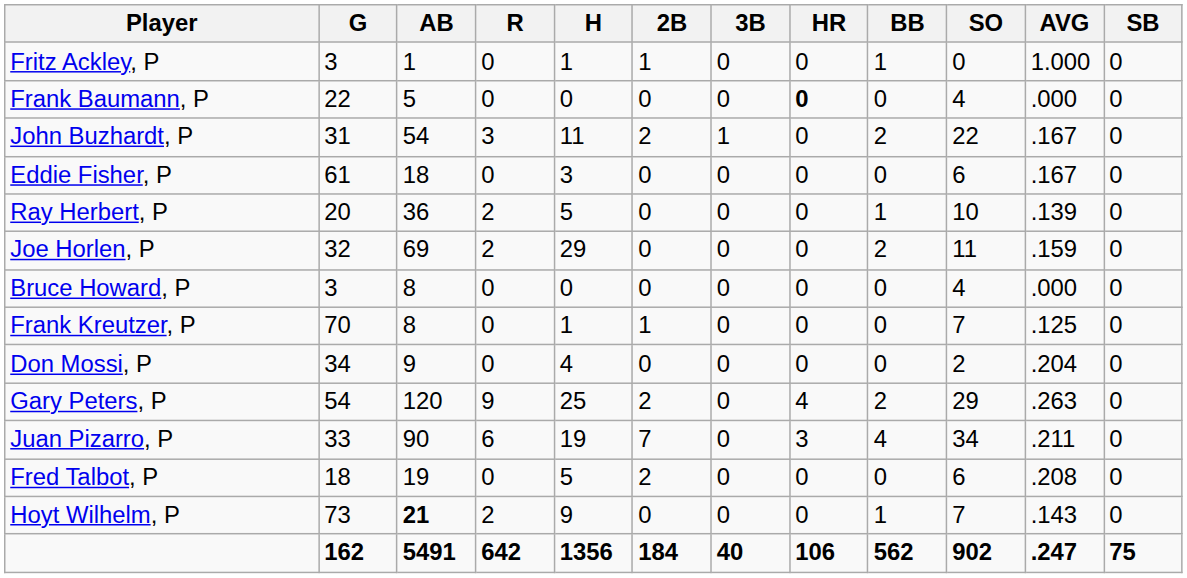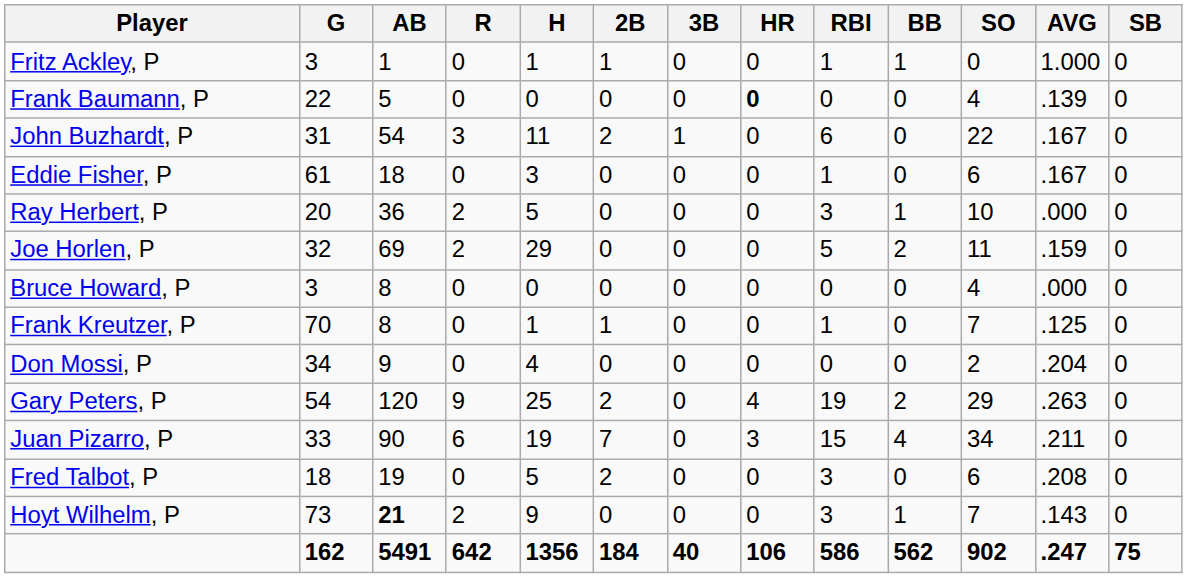 <table class="wikitable sortable">
 <tr>
 <th width="24%">Player</th>
 <th width="6%">G</th>
 <th width="6%">AB</th>
 <th width="6%">R</th>
 <th width="6%">H</th>
 <th width="6%">2B</th>
 <th width="6%">3B</th>
 <th width="6%">HR</th>
+<th width="6%">RBI</th>
 <th width="6%">BB</th>
 <th width="6%">SO</th>
 <th width="6%">AVG</th>
 <th width="6%">SB</th>
 </tr>
 <tr>
 <td><a href='#'>Fritz Ackley</a>, P</td>
 <td>3</td>
 <td>1</td>
 <td>0</td>
 <td>1</td>
 <td>1</td>
 <td>0</td>
 <td>0</td>
 <td>1</td>
+<td>1</td>
 <td>0</td>
 <td>1.000</td>
 <td>0</td>
 </tr>
 <tr>
 <td><a href='#'>Frank Baumann</a>, P</td>
 <td>22</td>
 <td>5</td>
 <td>0</td>
 <td>0</td>
 <td>0</td>
 <td>0</td>
 <td><strong>0</strong></td>
 <td>0</td>
+<td>0</td>
 <td>4</td>
-<td>.000</td>
+<td>.139</td>
 <td>0</td>
 </tr>
 <tr>
 <td><a href='#'>John Buzhardt</a>, P</td>
 <td>31</td>
 <td>54</td>
 <td>3</td>
 <td>11</td>
 <td>2</td>
 <td>1</td>
 <td>0</td>
-<td>2</td>
+<td>6</td>
+<td>0</td>
 <td>22</td>
 <td>.167</td>
 <td>0</td>
 </tr>
 <tr>
 <td><a href='#'>Eddie Fisher</a>, P</td>
 <td>61</td>
 <td>18</td>
 <td>0</td>
 <td>3</td>
 <td>0</td>
 <td>0</td>
 <td>0</td>
+<td>1</td>
 <td>0</td>
 <td>6</td>
 <td>.167</td>
 <td>0</td>
 </tr>
 <tr>
 <td><a href='#'>Ray Herbert</a>, P</td>
 <td>20</td>
 <td>36</td>
 <td>2</td>
 <td>5</td>
 <td>0</td>
 <td>0</td>
 <td>0</td>
+<td>3</td>
 <td>1</td>
 <td>10</td>
-<td>.139</td>
+<td>.000</td>
 <td>0</td>
 </tr>
 <tr>
 <td><a href='#'>Joe Horlen</a>, P</td>
 <td>32</td>
 <td>69</td>
 <td>2</td>
 <td>29</td>
 <td>0</td>
 <td>0</td>
 <td>0</td>
+<td>5</td>
 <td>2</td>
 <td>11</td>
 <td>.159</td>
 <td>0</td>
 </tr>
 <tr>
 <td><a href='#'>Bruce Howard</a>, P</td>
 <td>3</td>
 <td>8</td>
+<td>0</td>
 <td>0</td>
 <td>0</td>
 <td>0</td>
 <td>0</td>
 <td>0</td>
 <td>0</td>
 <td>4</td>
 <td>.000</td>
 <td>0</td>
 </tr>
 <tr>
 <td><a href='#'>Frank Kreutzer</a>, P</td>
 <td>70</td>
 <td>8</td>
 <td>0</td>
 <td>1</td>
 <td>1</td>
 <td>0</td>
 <td>0</td>
+<td>1</td>
 <td>0</td>
 <td>7</td>
 <td>.125</td>
 <td>0</td>
 </tr>
 <tr>
 <td><a href='#'>Don Mossi</a>, P</td>
 <td>34</td>
 <td>9</td>
 <td>0</td>
 <td>4</td>
+<td>0</td>
 <td>0</td>
 <td>0</td>
 <td>0</td>
 <td>0</td>
 <td>2</td>
 <td>.204</td>
 <td>0</td>
 </tr>
 <tr>
 <td><a href='#'>Gary Peters</a>, P</td>
 <td>54</td>
 <td>120</td>
 <td>9</td>
 <td>25</td>
 <td>2</td>
 <td>0</td>
 <td>4</td>
+<td>19</td>
 <td>2</td>
 <td>29</td>
 <td>.263</td>
 <td>0</td>
 </tr>
 <tr>
 <td><a href='#'>Juan Pizarro</a>, P</td>
 <td>33</td>
 <td>90</td>
 <td>6</td>
 <td>19</td>
 <td>7</td>
 <td>0</td>
 <td>3</td>
+<td>15</td>
 <td>4</td>
 <td>34</td>
 <td>.211</td>
 <td>0</td>
 </tr>
 <tr>
 <td><a href='#'>Fred Talbot</a>, P</td>
 <td>18</td>
 <td>19</td>
 <td>0</td>
 <td>5</td>
 <td>2</td>
 <td>0</td>
 <td>0</td>
+<td>3</td>
 <td>0</td>
 <td>6</td>
 <td>.208</td>
 <td>0</td>
 </tr>
 <tr>
 <td><a href='#'>Hoyt Wilhelm</a>, P</td>
 <td>73</td>
 <td><strong>21</strong></td>
 <td>2</td>
 <td>9</td>
 <td>0</td>
 <td>0</td>
 <td>0</td>
+<td>3</td>
 <td>1</td>
 <td>7</td>
 <td>.143</td>
 <td>0</td>
 </tr>
 <tr class="sortbottom">
 <td></td>
 <td><strong>162</strong></td>
 <td><strong>5491</strong></td>
 <td><strong>642</strong></td>
 <td><strong>1356</strong></td>
 <td><strong>184</strong></td>
 <td><strong>40</strong></td>
 <td><strong>106</strong></td>
+<td><strong>586</strong></td>
 <td><strong>562</strong></td>
 <td><strong>902</strong></td>
 <td><strong>.247</strong></td>
 <td><strong>75</strong></td>
 </tr>
 </table>
